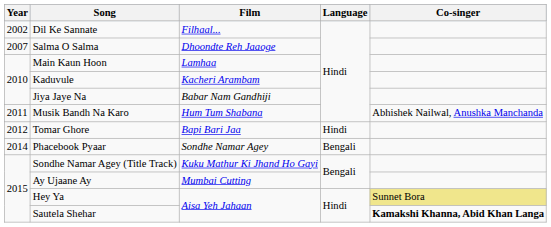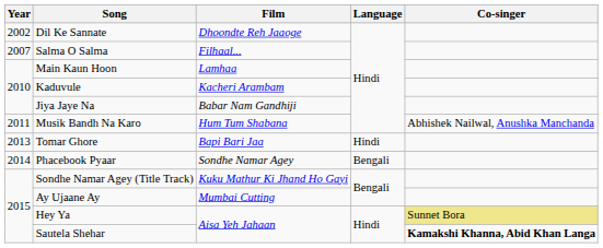 <table class="wikitable">
 <tr style="background:#b0c4de; text-align:center;">
 <th>Year</th>
 <th>Song</th>
 <th>Film</th>
 <th>Language</th>
 <th>Co-singer</th>
 </tr>
 <tr>
 <td rowspan="1">2002</td>
 <td>Dil Ke Sannate</td>
-<td><em><a href='#'>Filhaal...</a></em></td>
+<td><em><a href='#'>Dhoondte Reh Jaaoge</a></em></td>
 <td rowspan="6">Hindi</td>
 <td></td>
 </tr>
 <tr>
 <td rowspan="1">2007</td>
 <td>Salma O Salma</td>
-<td><em><a href='#'>Dhoondte Reh Jaaoge</a></em></td>
+<td><em><a href='#'>Filhaal...</a></em></td>
 <td></td>
 </tr>
 <tr>
 <td rowspan="3">2010</td>
 <td>Main Kaun Hoon</td>
 <td><em><a href='#'>Lamhaa</a></em></td>
 <td></td>
 </tr>
 <tr>
 <td>Kaduvule</td>
 <td><em><a href='#'>Kacheri Arambam</a></em></td>
 <td></td>
 </tr>
 <tr>
 <td>Jiya Jaye Na</td>
 <td><em>Babar Nam Gandhiji</em></td>
 <td></td>
 </tr>
 <tr>
 <td>2011</td>
 <td>Musik Bandh Na Karo</td>
 <td><em><a href='#'>Hum Tum Shabana</a></em></td>
 <td>Abhishek Nailwal, <a href='#'>Anushka Manchanda</a></td>
 </tr>
 <tr>
-<td rowspan="1">2012</td>
+<td rowspan="1">2013</td>
 <td>Tomar Ghore</td>
 <td><em><a href='#'>Bapi Bari Jaa</a></em></td>
 <td>Hindi</td>
 <td></td>
 </tr>
 <tr>
 <td rowspan="1">2014</td>
 <td>Phacebook Pyaar</td>
 <td><em>Sondhe Namar Agey</em></td>
 <td>Bengali</td>
 <td></td>
 </tr>
 <tr>
 <td rowspan="4">2015</td>
 <td>Sondhe Namar Agey (Title Track)</td>
 <td><em><a href='#'>Kuku Mathur Ki Jhand Ho Gayi</a></em></td>
 <td rowspan="2">Bengali</td>
 <td></td>
 </tr>
 <tr>
 <td>Ay Ujaane Ay</td>
 <td><em><a href='#'>Mumbai Cutting</a></em></td>
 <td></td>
 </tr>
 <tr>
 <td>Hey Ya</td>
 <td rowspan="2"><em><a href='#'>Aisa Yeh Jahaan</a></em></td>
 <td rowspan="2">Hindi</td>
 <td style="background: khaki;">Sunnet Bora</td>
 </tr>
 <tr>
 <td>Sautela Shehar</td>
 <td><strong>Kamakshi Khanna, Abid Khan Langa</strong></td>
 </tr>
 </table>
